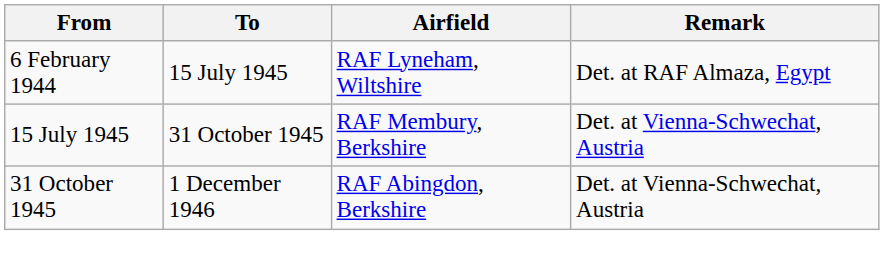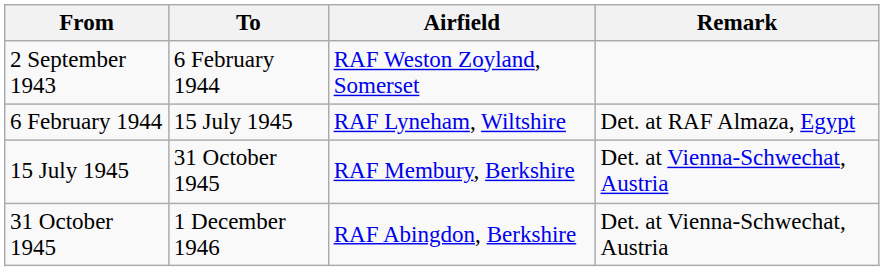 <table class="wikitable">
 <tr>
 <th>From</th>
 <th>To</th>
 <th>Airfield</th>
 <th>Remark</th>
+</tr>
+<tr>
+<td>2 September 1943</td>
+<td>6 February 1944</td>
+<td><a href='#'>RAF Weston Zoyland</a>, <a href='#'>Somerset</a></td>
+<td></td>
 </tr>
 <tr>
 <td>6 February 1944</td>
 <td>15 July 1945</td>
 <td><a href='#'>RAF Lyneham</a>, <a href='#'>Wiltshire</a></td>
 <td>Det. at RAF Almaza, <a href='#'>Egypt</a></td>
 </tr>
 <tr>
 <td>15 July 1945</td>
 <td>31 October 1945</td>
 <td><a href='#'>RAF Membury</a>, <a href='#'>Berkshire</a></td>
 <td>Det. at <a href='#'>Vienna-Schwechat</a>, <a href='#'>Austria</a></td>
 </tr>
 <tr>
 <td>31 October 1945</td>
 <td>1 December 1946</td>
 <td><a href='#'>RAF Abingdon</a>, <a href='#'>Berkshire</a></td>
 <td>Det. at Vienna-Schwechat, Austria</td>
 </tr>
 </table>
